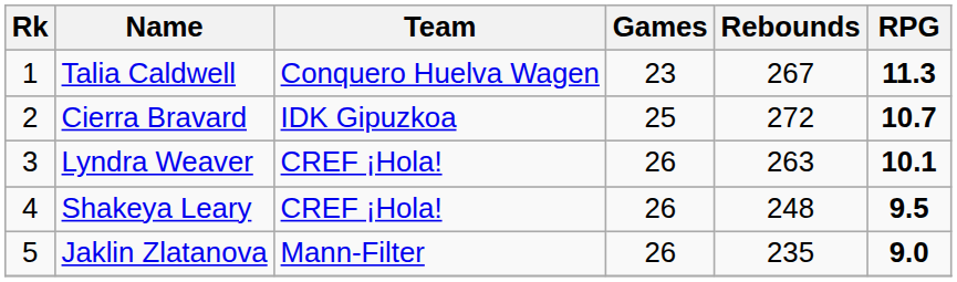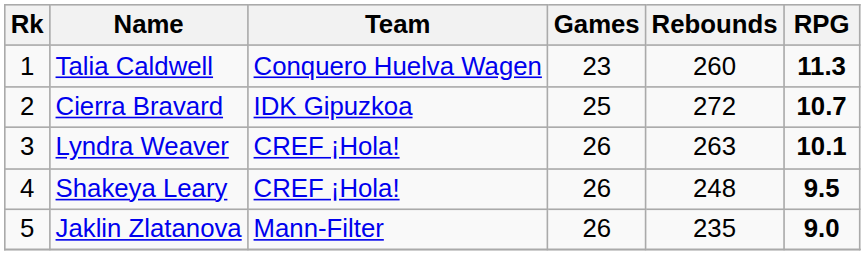 <table class="wikitable" style="text-align: center;">
 <tr>
 <th>Rk</th>
 <th>Name</th>
 <th>Team</th>
 <th>Games</th>
 <th>Rebounds</th>
 <th width=40>RPG</th>
 </tr>
 <tr>
 <td>1</td>
 <td align="left"> <a href='#'>Talia Caldwell</a></td>
 <td align="left"><a href='#'>Conquero Huelva Wagen</a></td>
 <td>23</td>
-<td>267</td>
+<td>260</td>
 <td><strong>11.3</strong></td>
 </tr>
 <tr>
 <td>2</td>
 <td align="left"> <a href='#'>Cierra Bravard</a></td>
 <td align="left"><a href='#'>IDK Gipuzkoa</a></td>
 <td>25</td>
 <td>272</td>
 <td><strong>10.7</strong></td>
 </tr>
 <tr>
 <td>3</td>
 <td align="left"> <a href='#'>Lyndra Weaver</a></td>
 <td align="left"><a href='#'>CREF ¡Hola!</a></td>
 <td>26</td>
 <td>263</td>
 <td><strong>10.1</strong></td>
 </tr>
 <tr>
 <td>4</td>
 <td align="left"> <a href='#'>Shakeya Leary</a></td>
 <td align="left"><a href='#'>CREF ¡Hola!</a></td>
 <td>26</td>
 <td>248</td>
 <td><strong>9.5</strong></td>
 </tr>
 <tr>
 <td>5</td>
 <td align="left"> <a href='#'>Jaklin Zlatanova</a></td>
 <td align="left"><a href='#'>Mann-Filter</a></td>
 <td>26</td>
 <td>235</td>
 <td><strong>9.0</strong></td>
 </tr>
 <tr>
 </tr>
 </table>
